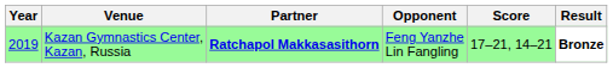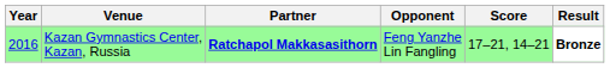 <table class="sortable wikitable" style="font-size: 90%;">
 <tr>
 <th>Year</th>
 <th>Venue</th>
 <th>Partner</th>
 <th>Opponent</th>
 <th>Score</th>
 <th>Result</th>
 </tr>
 <tr style="background:#98FB98">
-<td align="center"><a href='#'>2019</a></td>
+<td align="center"><a href='#'>2016</a></td>
 <td align="left"><a href='#'>Kazan Gymnastics Center</a>,<br><a href='#'>Kazan</a>, Russia</td>
 <td align="left"><strong> <a href='#'>Ratchapol Makkasasithorn</a></strong></td>
 <td align="left"> <a href='#'>Feng Yanzhe</a><br> Lin Fangling</td>
 <td align="left">17–21, 14–21</td>
 <td style="text-align:left; background:white"> <strong>Bronze</strong></td>
 </tr>
 </table>
